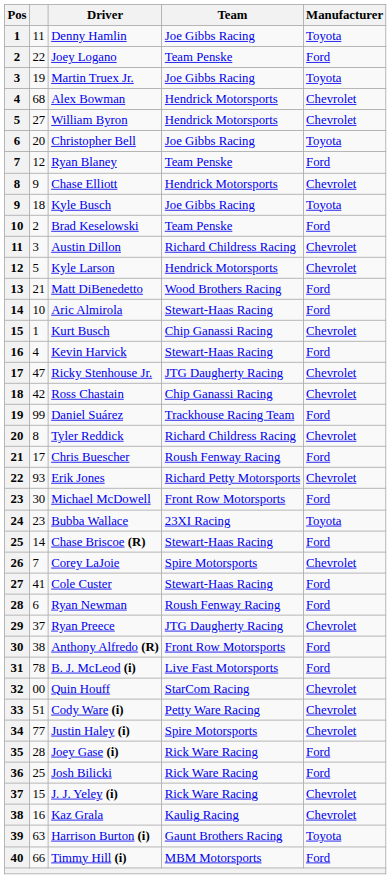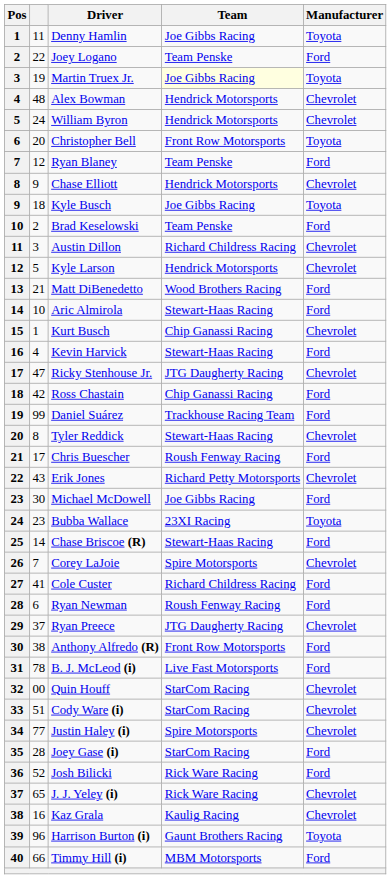 <table class="wikitable" style="font-size:95%">
 <tr>
 <th>Pos</th>
 <th></th>
 <th>Driver</th>
 <th>Team</th>
 <th>Manufacturer</th>
 </tr>
 <tr>
 <th>1</th>
 <td>11</td>
 <td><a href='#'>Denny Hamlin</a></td>
 <td><a href='#'>Joe Gibbs Racing</a></td>
 <td><a href='#'>Toyota</a></td>
 </tr>
 <tr>
 <th>2</th>
 <td>22</td>
 <td><a href='#'>Joey Logano</a></td>
 <td><a href='#'>Team Penske</a></td>
 <td><a href='#'>Ford</a></td>
 </tr>
 <tr>
 <th>3</th>
 <td>19</td>
 <td><a href='#'>Martin Truex Jr.</a></td>
-<td><a href='#'>Joe Gibbs Racing</a></td>
+<td style="background: lightyellow;"><a href='#'>Joe Gibbs Racing</a></td>
 <td><a href='#'>Toyota</a></td>
 </tr>
 <tr>
 <th>4</th>
-<td>68</td>
+<td>48</td>
 <td><a href='#'>Alex Bowman</a></td>
 <td><a href='#'>Hendrick Motorsports</a></td>
 <td><a href='#'>Chevrolet</a></td>
 </tr>
 <tr>
 <th>5</th>
-<td>27</td>
+<td>24</td>
 <td><a href='#'>William Byron</a></td>
 <td><a href='#'>Hendrick Motorsports</a></td>
 <td><a href='#'>Chevrolet</a></td>
 </tr>
 <tr>
 <th>6</th>
 <td>20</td>
 <td><a href='#'>Christopher Bell</a></td>
-<td><a href='#'>Joe Gibbs Racing</a></td>
+<td><a href='#'>Front Row Motorsports</a></td>
 <td><a href='#'>Toyota</a></td>
 </tr>
 <tr>
 <th>7</th>
 <td>12</td>
 <td><a href='#'>Ryan Blaney</a></td>
 <td><a href='#'>Team Penske</a></td>
 <td><a href='#'>Ford</a></td>
 </tr>
 <tr>
 <th>8</th>
 <td>9</td>
 <td><a href='#'>Chase Elliott</a></td>
 <td><a href='#'>Hendrick Motorsports</a></td>
 <td><a href='#'>Chevrolet</a></td>
 </tr>
 <tr>
 <th>9</th>
 <td>18</td>
 <td><a href='#'>Kyle Busch</a></td>
 <td><a href='#'>Joe Gibbs Racing</a></td>
 <td><a href='#'>Toyota</a></td>
 </tr>
 <tr>
 <th>10</th>
 <td>2</td>
 <td><a href='#'>Brad Keselowski</a></td>
 <td><a href='#'>Team Penske</a></td>
 <td><a href='#'>Ford</a></td>
 </tr>
 <tr>
 <th>11</th>
 <td>3</td>
 <td><a href='#'>Austin Dillon</a></td>
 <td><a href='#'>Richard Childress Racing</a></td>
 <td><a href='#'>Chevrolet</a></td>
 </tr>
 <tr>
 <th>12</th>
 <td>5</td>
 <td><a href='#'>Kyle Larson</a></td>
 <td><a href='#'>Hendrick Motorsports</a></td>
 <td><a href='#'>Chevrolet</a></td>
 </tr>
 <tr>
 <th>13</th>
 <td>21</td>
 <td><a href='#'>Matt DiBenedetto</a></td>
 <td><a href='#'>Wood Brothers Racing</a></td>
 <td><a href='#'>Ford</a></td>
 </tr>
 <tr>
 <th>14</th>
 <td>10</td>
 <td><a href='#'>Aric Almirola</a></td>
 <td><a href='#'>Stewart-Haas Racing</a></td>
 <td><a href='#'>Ford</a></td>
 </tr>
 <tr>
 <th>15</th>
 <td>1</td>
 <td><a href='#'>Kurt Busch</a></td>
 <td><a href='#'>Chip Ganassi Racing</a></td>
 <td><a href='#'>Chevrolet</a></td>
 </tr>
 <tr>
 <th>16</th>
 <td>4</td>
 <td><a href='#'>Kevin Harvick</a></td>
 <td><a href='#'>Stewart-Haas Racing</a></td>
 <td><a href='#'>Ford</a></td>
 </tr>
 <tr>
 <th>17</th>
 <td>47</td>
 <td><a href='#'>Ricky Stenhouse Jr.</a></td>
 <td><a href='#'>JTG Daugherty Racing</a></td>
 <td><a href='#'>Chevrolet</a></td>
 </tr>
 <tr>
 <th>18</th>
 <td>42</td>
 <td><a href='#'>Ross Chastain</a></td>
 <td><a href='#'>Chip Ganassi Racing</a></td>
-<td><a href='#'>Chevrolet</a></td>
+<td><a href='#'>Ford</a></td>
 </tr>
 <tr>
 <th>19</th>
 <td>99</td>
 <td><a href='#'>Daniel Suárez</a></td>
 <td><a href='#'>Trackhouse Racing Team</a></td>
 <td><a href='#'>Ford</a></td>
 </tr>
 <tr>
 <th>20</th>
 <td>8</td>
 <td><a href='#'>Tyler Reddick</a></td>
-<td><a href='#'>Richard Childress Racing</a></td>
+<td><a href='#'>Stewart-Haas Racing</a></td>
 <td><a href='#'>Chevrolet</a></td>
 </tr>
 <tr>
 <th>21</th>
 <td>17</td>
 <td><a href='#'>Chris Buescher</a></td>
 <td><a href='#'>Roush Fenway Racing</a></td>
 <td><a href='#'>Ford</a></td>
 </tr>
 <tr>
 <th>22</th>
-<td>93</td>
+<td>43</td>
 <td><a href='#'>Erik Jones</a></td>
 <td><a href='#'>Richard Petty Motorsports</a></td>
 <td><a href='#'>Chevrolet</a></td>
 </tr>
 <tr>
 <th>23</th>
 <td>30</td>
 <td><a href='#'>Michael McDowell</a></td>
-<td><a href='#'>Front Row Motorsports</a></td>
+<td><a href='#'>Joe Gibbs Racing</a></td>
 <td><a href='#'>Ford</a></td>
 </tr>
 <tr>
 <th>24</th>
 <td>23</td>
 <td><a href='#'>Bubba Wallace</a></td>
 <td><a href='#'>23XI Racing</a></td>
 <td><a href='#'>Toyota</a></td>
 </tr>
 <tr>
 <th>25</th>
 <td>14</td>
 <td><a href='#'>Chase Briscoe</a> <strong>(R)</strong></td>
 <td><a href='#'>Stewart-Haas Racing</a></td>
 <td><a href='#'>Ford</a></td>
 </tr>
 <tr>
 <th>26</th>
 <td>7</td>
 <td><a href='#'>Corey LaJoie</a></td>
 <td><a href='#'>Spire Motorsports</a></td>
 <td><a href='#'>Chevrolet</a></td>
 </tr>
 <tr>
 <th>27</th>
 <td>41</td>
 <td><a href='#'>Cole Custer</a></td>
-<td><a href='#'>Stewart-Haas Racing</a></td>
+<td><a href='#'>Richard Childress Racing</a></td>
 <td><a href='#'>Ford</a></td>
 </tr>
 <tr>
 <th>28</th>
 <td>6</td>
 <td><a href='#'>Ryan Newman</a></td>
 <td><a href='#'>Roush Fenway Racing</a></td>
 <td><a href='#'>Ford</a></td>
 </tr>
 <tr>
 <th>29</th>
 <td>37</td>
 <td><a href='#'>Ryan Preece</a></td>
 <td><a href='#'>JTG Daugherty Racing</a></td>
 <td><a href='#'>Chevrolet</a></td>
 </tr>
 <tr>
 <th>30</th>
 <td>38</td>
 <td><a href='#'>Anthony Alfredo</a> <strong>(R)</strong></td>
 <td><a href='#'>Front Row Motorsports</a></td>
 <td><a href='#'>Ford</a></td>
 </tr>
 <tr>
 <th>31</th>
 <td>78</td>
 <td><a href='#'>B. J. McLeod</a> <strong>(i)</strong></td>
 <td><a href='#'>Live Fast Motorsports</a></td>
 <td><a href='#'>Ford</a></td>
 </tr>
 <tr>
 <th>32</th>
 <td>00</td>
 <td><a href='#'>Quin Houff</a></td>
 <td><a href='#'>StarCom Racing</a></td>
 <td><a href='#'>Chevrolet</a></td>
 </tr>
 <tr>
 <th>33</th>
 <td>51</td>
 <td><a href='#'>Cody Ware</a> <strong>(i)</strong></td>
-<td><a href='#'>Petty Ware Racing</a></td>
+<td><a href='#'>StarCom Racing</a></td>
 <td><a href='#'>Chevrolet</a></td>
 </tr>
 <tr>
 <th>34</th>
 <td>77</td>
 <td><a href='#'>Justin Haley</a> <strong>(i)</strong></td>
 <td><a href='#'>Spire Motorsports</a></td>
 <td><a href='#'>Chevrolet</a></td>
 </tr>
 <tr>
 <th>35</th>
 <td>28</td>
 <td><a href='#'>Joey Gase</a> <strong>(i)</strong></td>
-<td><a href='#'>Rick Ware Racing</a></td>
+<td><a href='#'>StarCom Racing</a></td>
 <td><a href='#'>Ford</a></td>
 </tr>
 <tr>
 <th>36</th>
-<td>25</td>
+<td>52</td>
 <td><a href='#'>Josh Bilicki</a></td>
 <td><a href='#'>Rick Ware Racing</a></td>
 <td><a href='#'>Ford</a></td>
 </tr>
 <tr>
 <th>37</th>
-<td>15</td>
+<td>65</td>
 <td><a href='#'>J. J. Yeley</a> <strong>(i)</strong></td>
 <td><a href='#'>Rick Ware Racing</a></td>
 <td><a href='#'>Chevrolet</a></td>
 </tr>
 <tr>
 <th>38</th>
 <td>16</td>
 <td><a href='#'>Kaz Grala</a></td>
 <td><a href='#'>Kaulig Racing</a></td>
 <td><a href='#'>Chevrolet</a></td>
 </tr>
 <tr>
 <th>39</th>
-<td>63</td>
+<td>96</td>
 <td><a href='#'>Harrison Burton</a> <strong>(i)</strong></td>
 <td><a href='#'>Gaunt Brothers Racing</a></td>
 <td><a href='#'>Toyota</a></td>
 </tr>
 <tr>
 <th>40</th>
 <td>66</td>
 <td><a href='#'>Timmy Hill</a> <strong>(i)</strong></td>
 <td><a href='#'>MBM Motorsports</a></td>
 <td><a href='#'>Ford</a></td>
 </tr>
 <tr>
 <th colspan="7"></th>
 </tr>
 </table>
